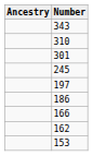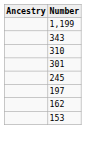 <table style="float: center;" class="wikitable">
 <tr>
 <th style="background:#efefef;">Ancestry</th>
 <th style="background:#efefef;">Number</th>
+</tr>
+<tr>
+<td></td>
+<td>1,199</td>
 </tr>
 <tr>
 <td></td>
 <td>343</td>
 </tr>
 <tr>
 <td></td>
 <td>310</td>
 </tr>
 <tr>
 <td></td>
 <td>301</td>
 </tr>
 <tr>
 <td></td>
 <td>245</td>
 </tr>
 <tr>
 <td></td>
 <td>197</td>
 </tr>
 <tr>
 <td></td>
-<td>186</td>
-</tr>
-<tr>
-<td></td>
-<td>166</td>
-</tr>
-<tr>
-<td></td>
 <td>162</td>
 </tr>
 <tr>
 <td></td>
 <td>153</td>
 </tr>
 </table>
